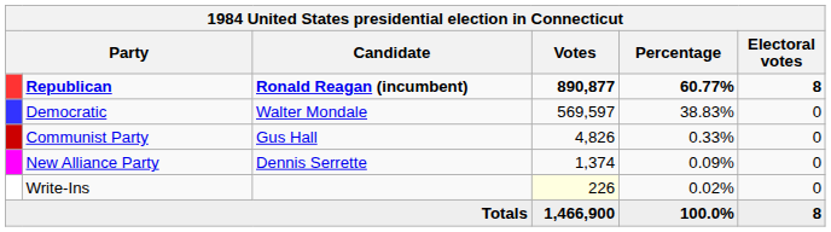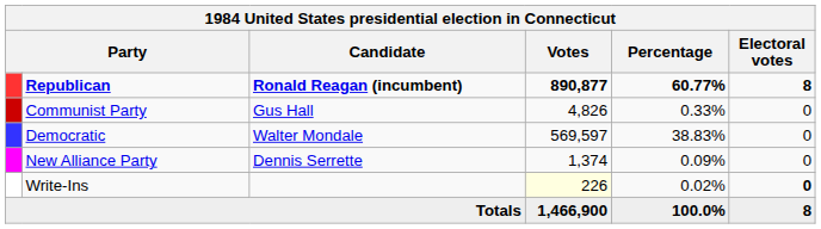 <table class="wikitable" style="font-size: 95%;">
 <tr>
 <th colspan="6">1984 United States presidential election in Connecticut</th>
 </tr>
 <tr>
 <th colspan="2" style="width: 15em">Party</th>
 <th style="width: 17em">Candidate</th>
 <th style="width: 5em">Votes</th>
 <th style="width: 7em">Percentage</th>
 <th style="width: 5em">Electoral votes</th>
 </tr>
 <tr>
 <th style="background:#f33; width:3px;"></th>
 <td style="width: 130px"><strong><a href='#'>Republican</a></strong></td>
 <td><strong><a href='#'>Ronald Reagan</a> (incumbent)</strong></td>
 <td style="text-align:right;"><strong>890,877</strong></td>
 <td style="text-align:right;"><strong>60.77%</strong></td>
 <td style="text-align:right;"><strong>8</strong></td>
 </tr>
 <tr>
+<th style="background:#c00; width:3px;"></th>
+<td style="width: 130px"><a href='#'>Communist Party</a></td>
+<td><a href='#'>Gus Hall</a></td>
+<td style="text-align:right;">4,826</td>
+<td style="text-align:right;">0.33%</td>
+<td style="text-align:right;">0</td>
+</tr>
+<tr>
 <th style="background:#33f; width:3px;"></th>
 <td style="width: 130px"><a href='#'>Democratic</a></td>
 <td><a href='#'>Walter Mondale</a></td>
 <td style="text-align:right;">569,597</td>
 <td style="text-align:right;">38.83%</td>
-<td style="text-align:right;">0</td>
-</tr>
-<tr>
-<th style="background:#c00; width:3px;"></th>
-<td style="width: 130px"><a href='#'>Communist Party</a></td>
-<td><a href='#'>Gus Hall</a></td>
-<td style="text-align:right;">4,826</td>
-<td style="text-align:right;">0.33%</td>
 <td style="text-align:right;">0</td>
 </tr>
 <tr>
 <th style="background: #FF00FF; width:3px;"></th>
 <td style="width: 130px"><a href='#'>New Alliance Party</a></td>
 <td><a href='#'>Dennis Serrette</a></td>
 <td style="text-align:right;">1,374</td>
 <td style="text-align:right;">0.09%</td>
 <td style="text-align:right;">0</td>
 </tr>
 <tr>
 <th style="background:#FFFFFF; width:3px;"></th>
 <td style="width: 130px">Write-Ins</td>
 <td></td>
 <td style="background: lightyellow; text-align:right;">226</td>
 <td style="text-align:right;">0.02%</td>
-<td style="text-align:right;">0</td>
+<td style="text-align:right;"><strong>0</strong></td>
 </tr>
 <tr style="background:#eee; text-align:right;">
 <td colspan="3"><strong>Totals</strong></td>
 <td><strong>1,466,900</strong></td>
 <td><strong>100.0%</strong></td>
 <td><strong>8</strong></td>
 </tr>
 </table>
